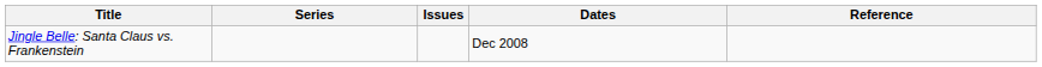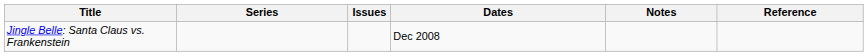 <table class="wikitable sortable" style="width:100%;">
 <tr>
 <th width=20%>Title</th>
 <th width=20%>Series</th>
 <th width=5%>Issues</th>
 <th width=25%>Dates</th>
+<th width=13%>Notes</th>
 <th>Reference</th>
 </tr>
 <tr>
 <td><em><a href='#'>Jingle Belle</a>: Santa Claus vs. Frankenstein</em></td>
 <td></td>
 <td></td>
 <td>Dec 2008</td>
 <td></td>
+<td></td>
 </tr>
 </table>
